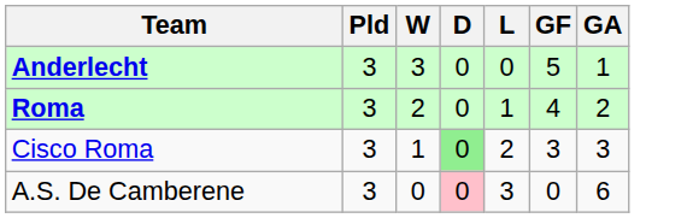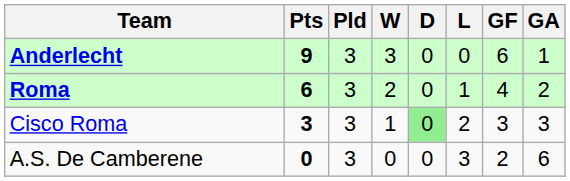 <table class="wikitable" style="text-align:center;">
 <tr>
 <th width=200>Team</th>
+<th width=20>Pts</th>
 <th width=20>Pld</th>
 <th width=20>W</th>
 <th width=20>D</th>
 <th width=20>L</th>
 <th width=20>GF</th>
 <th width=20>GA</th>
 </tr>
 <tr style="background:#ccffcc">
 <td style="text-align:left"> <strong><a href='#'>Anderlecht</a></strong></td>
+<td><strong>9</strong></td>
 <td>3</td>
 <td>3</td>
 <td>0</td>
 <td>0</td>
-<td>5</td>
+<td>6</td>
 <td>1</td>
 </tr>
 <tr style="background:#ccffcc">
 <td style="text-align:left">  <strong><a href='#'>Roma</a></strong></td>
+<td><strong>6</strong></td>
 <td>3</td>
 <td>2</td>
 <td>0</td>
 <td>1</td>
 <td>4</td>
 <td>2</td>
 </tr>
 <tr>
 <td style="text-align:left"> <a href='#'>Cisco Roma</a></td>
+<td><strong>3</strong></td>
 <td>3</td>
 <td>1</td>
 <td style="background: lightgreen;">0</td>
 <td>2</td>
 <td>3</td>
 <td>3</td>
 </tr>
 <tr>
 <td style="text-align:left"> A.S. De Camberene</td>
+<td><strong>0</strong></td>
 <td>3</td>
 <td>0</td>
-<td style="background: pink;">0</td>
+<td>0</td>
 <td>3</td>
-<td>0</td>
+<td>2</td>
 <td>6</td>
 </tr>
 </table>
